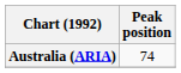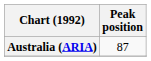 <table class="wikitable sortable plainrowheaders">
 <tr>
 <th>Chart (1992)</th>
 <th>Peak<br>position</th>
 </tr>
 <tr>
 <th scope="row">Australia (<a href='#'>ARIA</a>)</th>
-<td align="center">74</td>
+<td align="center">87</td>
 </tr>
 <tr>
 </tr>
 <tr>
 </tr>
 <tr>
 </tr>
 <tr>
 </tr>
 </table>
